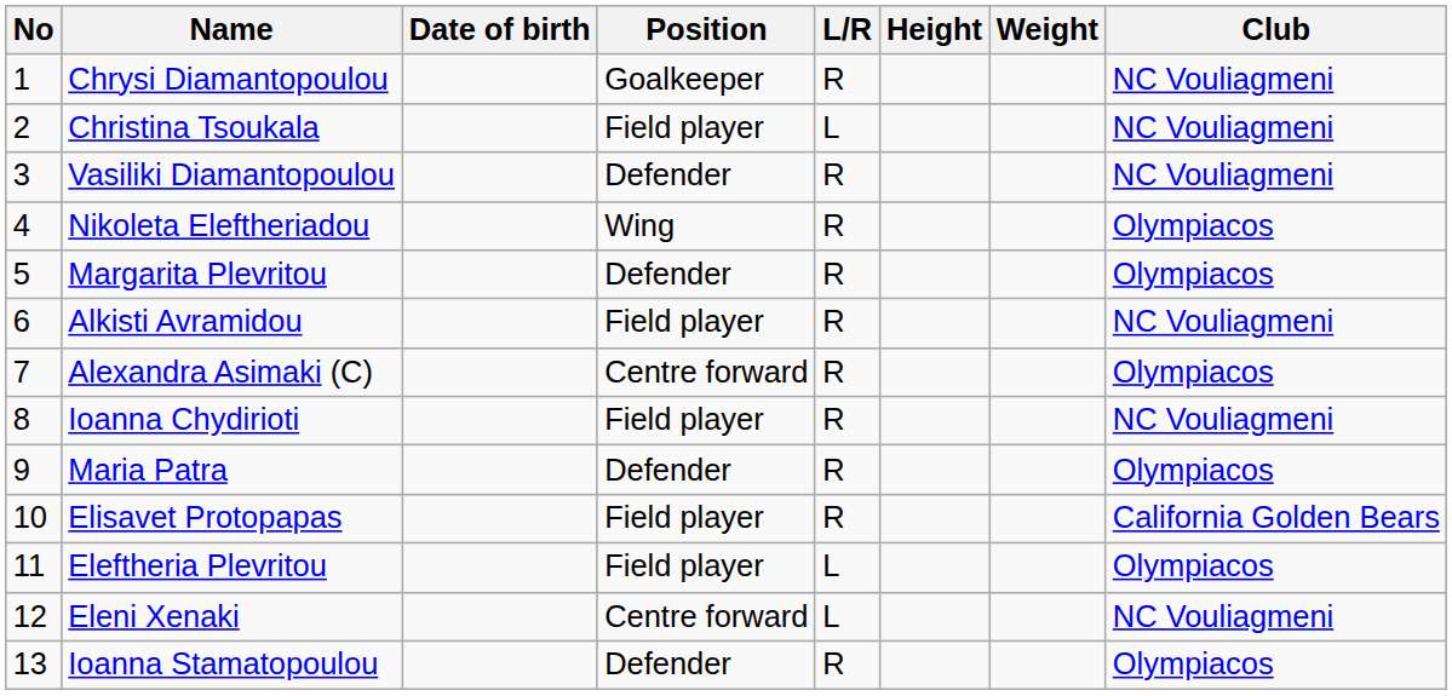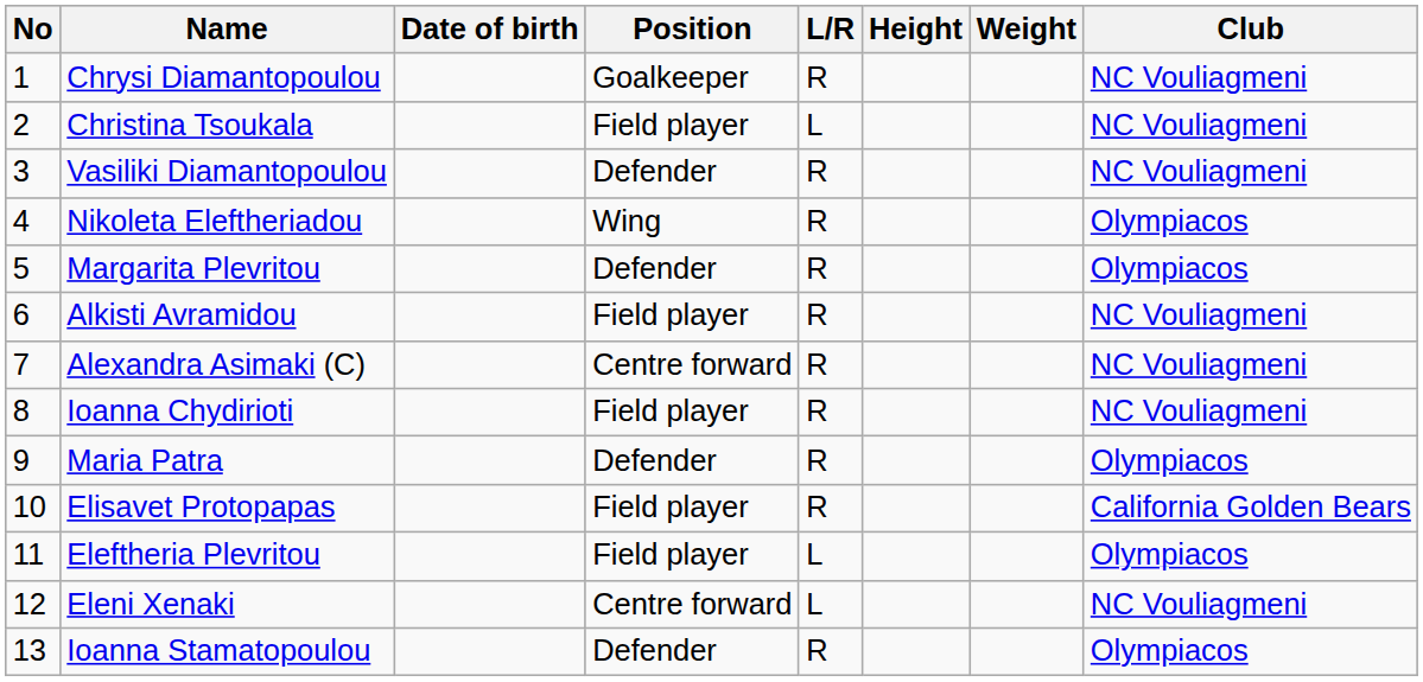 <table class="wikitable sortable" text-align:center;">
 <tr>
 <th>No</th>
 <th>Name</th>
 <th>Date of birth</th>
 <th>Position</th>
 <th>L/R</th>
 <th>Height</th>
 <th>Weight</th>
 <th>Club</th>
 </tr>
 <tr>
 <td>1</td>
 <td align=left><a href='#'>Chrysi Diamantopoulou</a></td>
 <td align=left></td>
 <td>Goalkeeper</td>
 <td>R</td>
 <td></td>
 <td></td>
 <td align=left> <a href='#'>NC Vouliagmeni</a></td>
 </tr>
 <tr>
 <td>2</td>
 <td align=left><a href='#'>Christina Tsoukala</a></td>
 <td align=left></td>
 <td>Field player</td>
 <td>L</td>
 <td></td>
 <td></td>
 <td align=left> <a href='#'>NC Vouliagmeni</a></td>
 </tr>
 <tr>
 <td>3</td>
 <td align=left><a href='#'>Vasiliki Diamantopoulou</a></td>
 <td align=left></td>
 <td>Defender</td>
 <td>R</td>
 <td></td>
 <td></td>
 <td align=left> <a href='#'>NC Vouliagmeni</a></td>
 </tr>
 <tr>
 <td>4</td>
 <td align=left><a href='#'>Nikoleta Eleftheriadou</a></td>
 <td align=left></td>
 <td>Wing</td>
 <td>R</td>
 <td></td>
 <td></td>
 <td align=left> <a href='#'>Olympiacos</a></td>
 </tr>
 <tr>
 <td>5</td>
 <td align=left><a href='#'>Margarita Plevritou</a></td>
 <td align=left></td>
 <td>Defender</td>
 <td>R</td>
 <td></td>
 <td></td>
 <td align=left> <a href='#'>Olympiacos</a></td>
 </tr>
 <tr>
 <td>6</td>
 <td align=left><a href='#'>Alkisti Avramidou</a></td>
 <td align=left></td>
 <td>Field player</td>
 <td>R</td>
 <td></td>
 <td></td>
 <td align=left> <a href='#'>NC Vouliagmeni</a></td>
 </tr>
 <tr>
 <td>7</td>
 <td align=left><a href='#'>Alexandra Asimaki</a> (C)</td>
 <td align=left></td>
 <td>Centre forward</td>
 <td>R</td>
 <td></td>
 <td></td>
-<td align=left> <a href='#'>Olympiacos</a></td>
+<td align=left> <a href='#'>NC Vouliagmeni</a></td>
 </tr>
 <tr>
 <td>8</td>
 <td align=left><a href='#'>Ioanna Chydirioti</a></td>
 <td align=left></td>
 <td>Field player</td>
 <td>R</td>
 <td></td>
 <td></td>
 <td align=left> <a href='#'>NC Vouliagmeni</a></td>
 </tr>
 <tr>
 <td>9</td>
 <td align=left><a href='#'>Maria Patra</a></td>
 <td align=left></td>
 <td>Defender</td>
 <td>R</td>
 <td></td>
 <td></td>
 <td align=left> <a href='#'>Olympiacos</a></td>
 </tr>
 <tr>
 <td>10</td>
 <td align=left><a href='#'>Elisavet Protopapas</a></td>
 <td align=left></td>
 <td>Field player</td>
 <td>R</td>
 <td></td>
 <td></td>
 <td align=left> <a href='#'>California Golden Bears</a></td>
 </tr>
 <tr>
 <td>11</td>
 <td align=left><a href='#'>Eleftheria Plevritou</a></td>
 <td align=left></td>
 <td>Field player</td>
 <td>L</td>
 <td></td>
 <td></td>
 <td align=left> <a href='#'>Olympiacos</a></td>
 </tr>
 <tr>
 <td>12</td>
 <td align=left><a href='#'>Eleni Xenaki</a></td>
 <td align=left></td>
 <td>Centre forward</td>
 <td>L</td>
 <td></td>
 <td></td>
 <td align=left> <a href='#'>NC Vouliagmeni</a></td>
 </tr>
 <tr>
 <td>13</td>
 <td align=left><a href='#'>Ioanna Stamatopoulou</a></td>
 <td align=left></td>
 <td>Defender</td>
 <td>R</td>
 <td></td>
 <td></td>
 <td align=left> <a href='#'>Olympiacos</a></td>
 </tr>
 </table>
